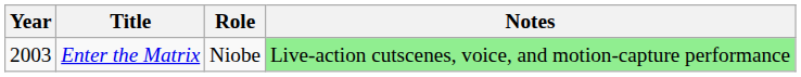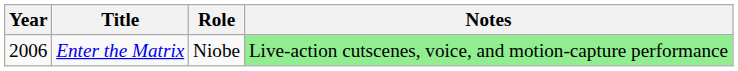 <table class="wikitable sortable plainrowheaders">
 <tr>
 <th scope="col">Year</th>
 <th scope="col">Title</th>
 <th scope="col">Role</th>
 <th scope="col" class="unsortable">Notes</th>
 </tr>
 <tr>
-<td>2003</td>
+<td>2006</td>
 <td><em><a href='#'>Enter the Matrix</a></em></td>
 <td>Niobe</td>
 <td style="background: lightgreen;">Live-action cutscenes, voice, and motion-capture performance</td>
 </tr>
 </table>
